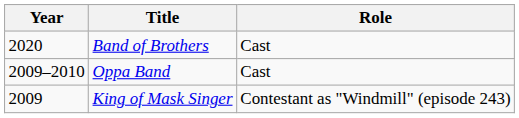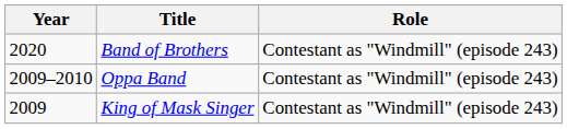 <table class="wikitable sortable">
 <tr>
 <th>Year</th>
 <th>Title</th>
 <th>Role</th>
 </tr>
 <tr>
 <td>2020</td>
 <td><em><a href='#'>Band of Brothers</a></em></td>
-<td>Cast</td>
+<td>Contestant as "Windmill" (episode 243)</td>
 </tr>
 <tr>
 <td>2009–2010</td>
 <td><em><a href='#'>Oppa Band</a></em></td>
-<td>Cast</td>
+<td>Contestant as "Windmill" (episode 243)</td>
 </tr>
 <tr>
 <td>2009</td>
 <td><em><a href='#'>King of Mask Singer</a></em></td>
 <td>Contestant as "Windmill" (episode 243)</td>
 </tr>
 </table>
